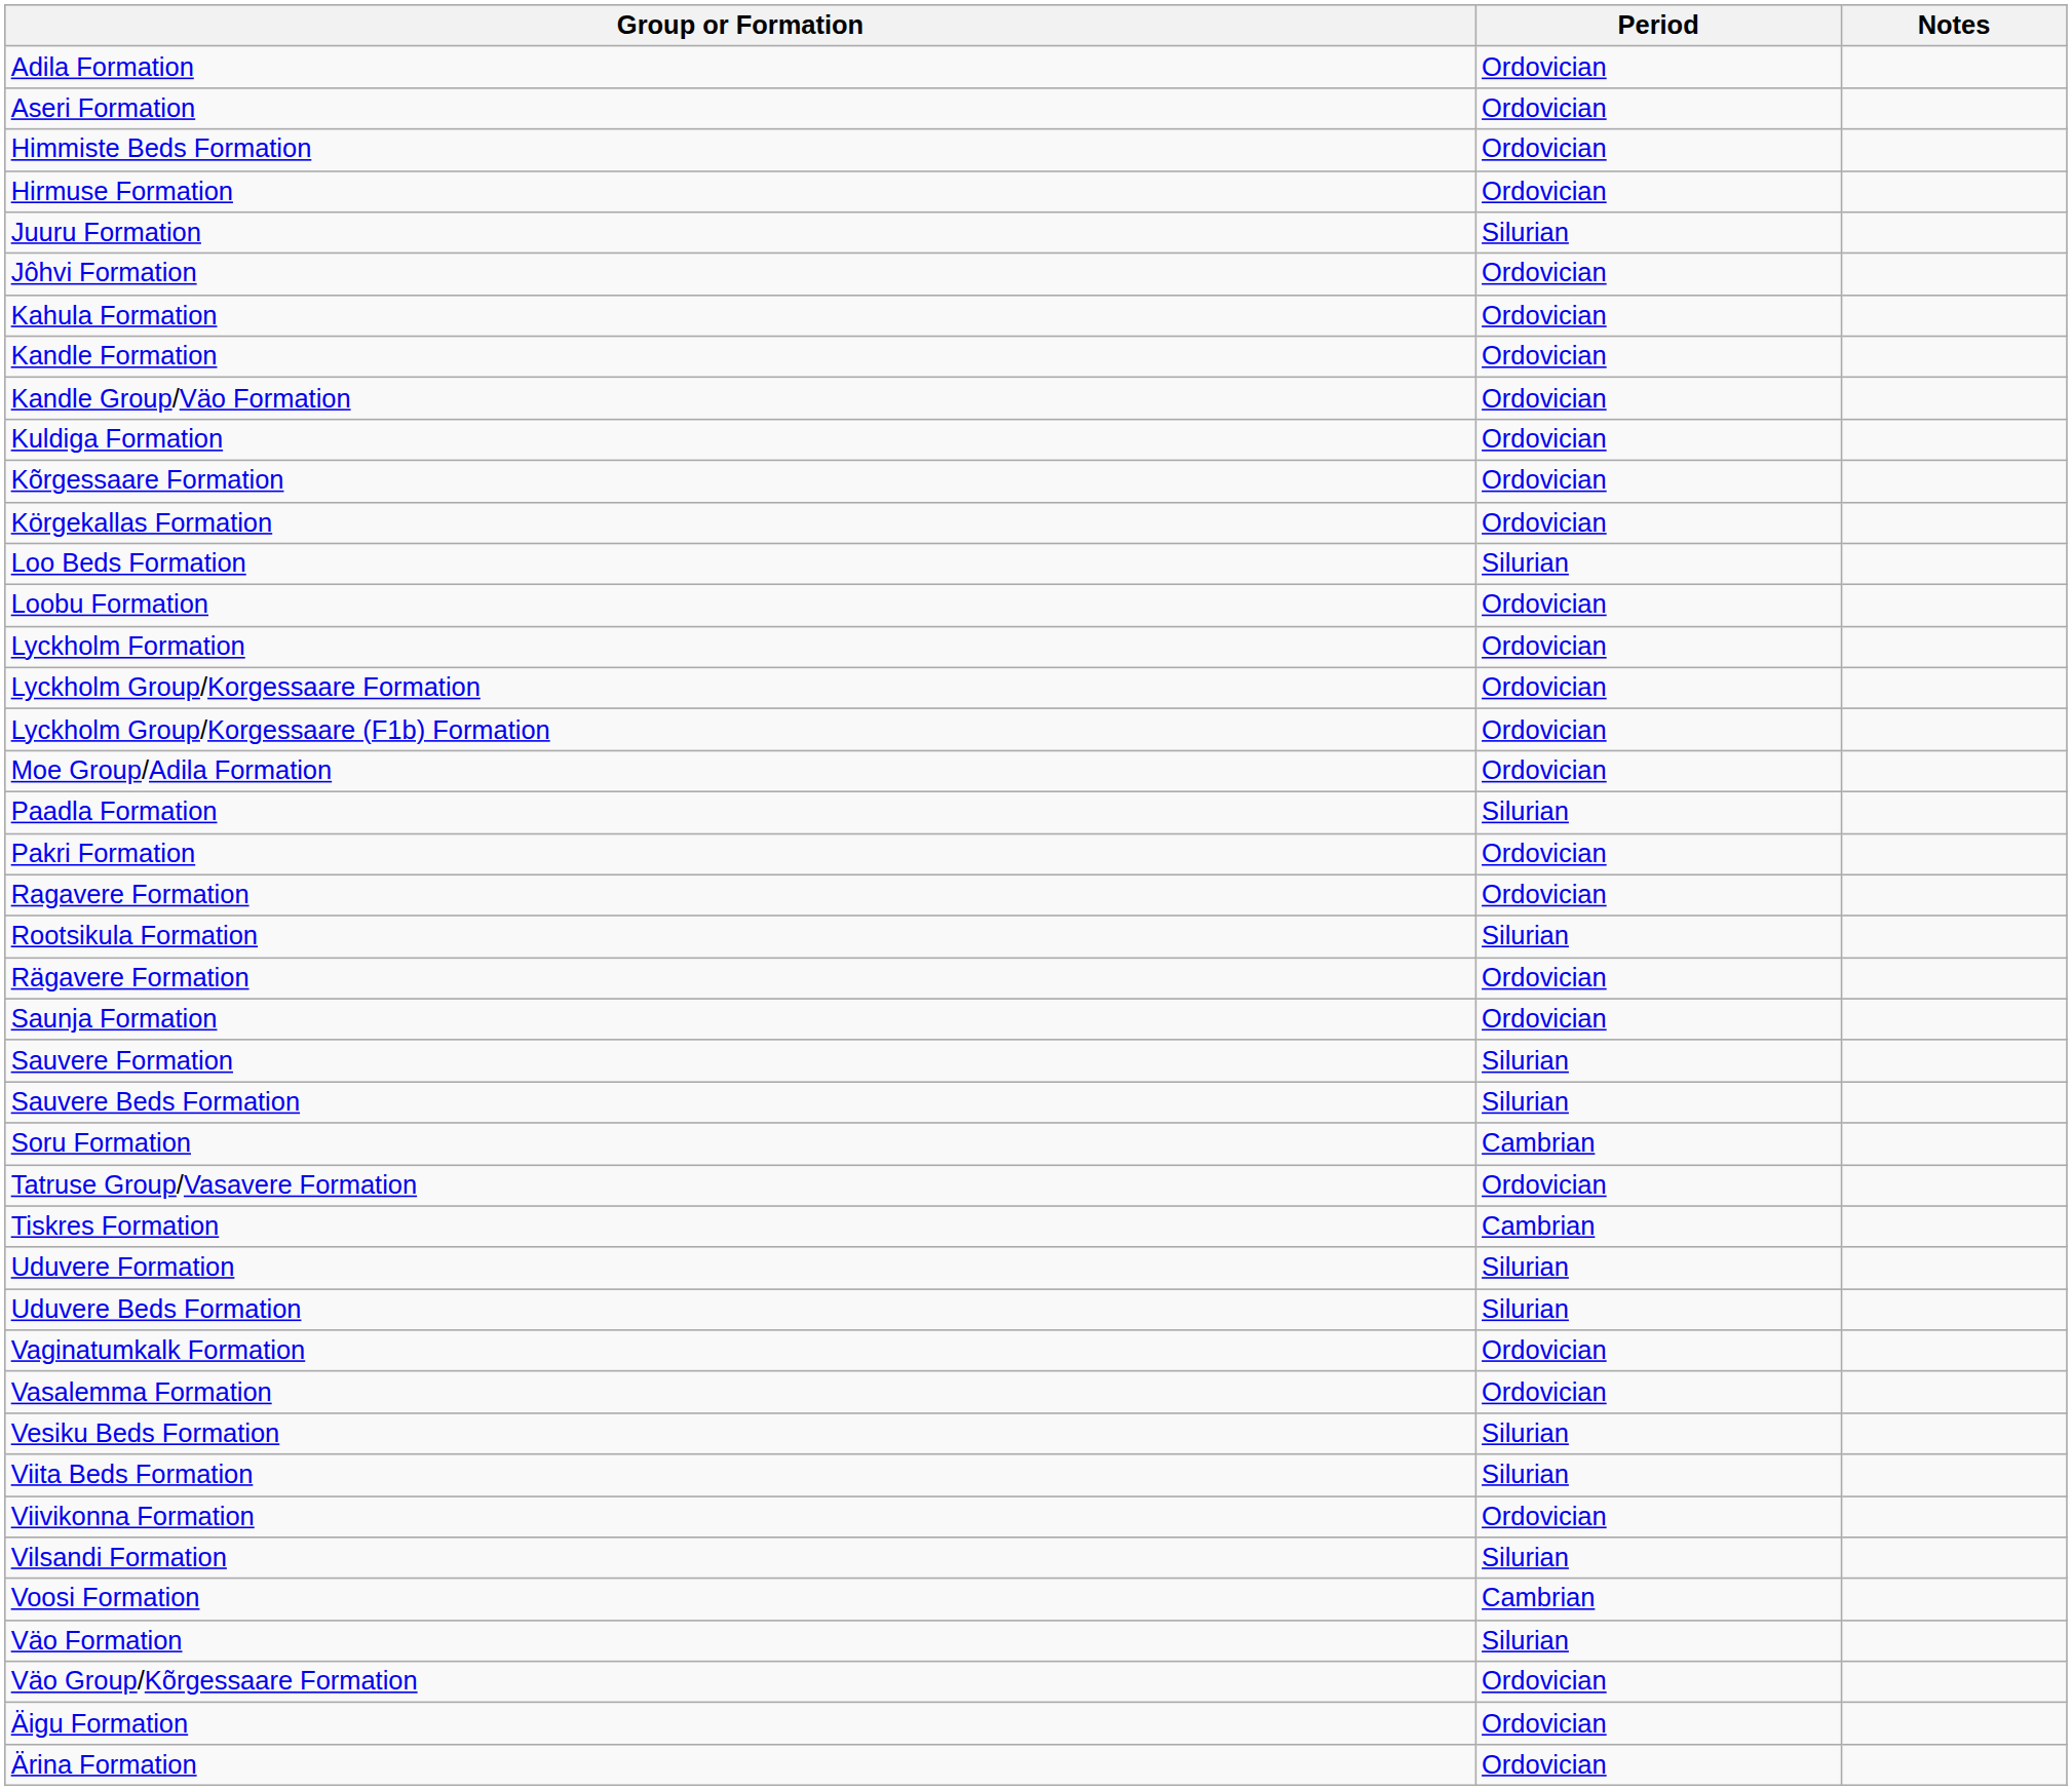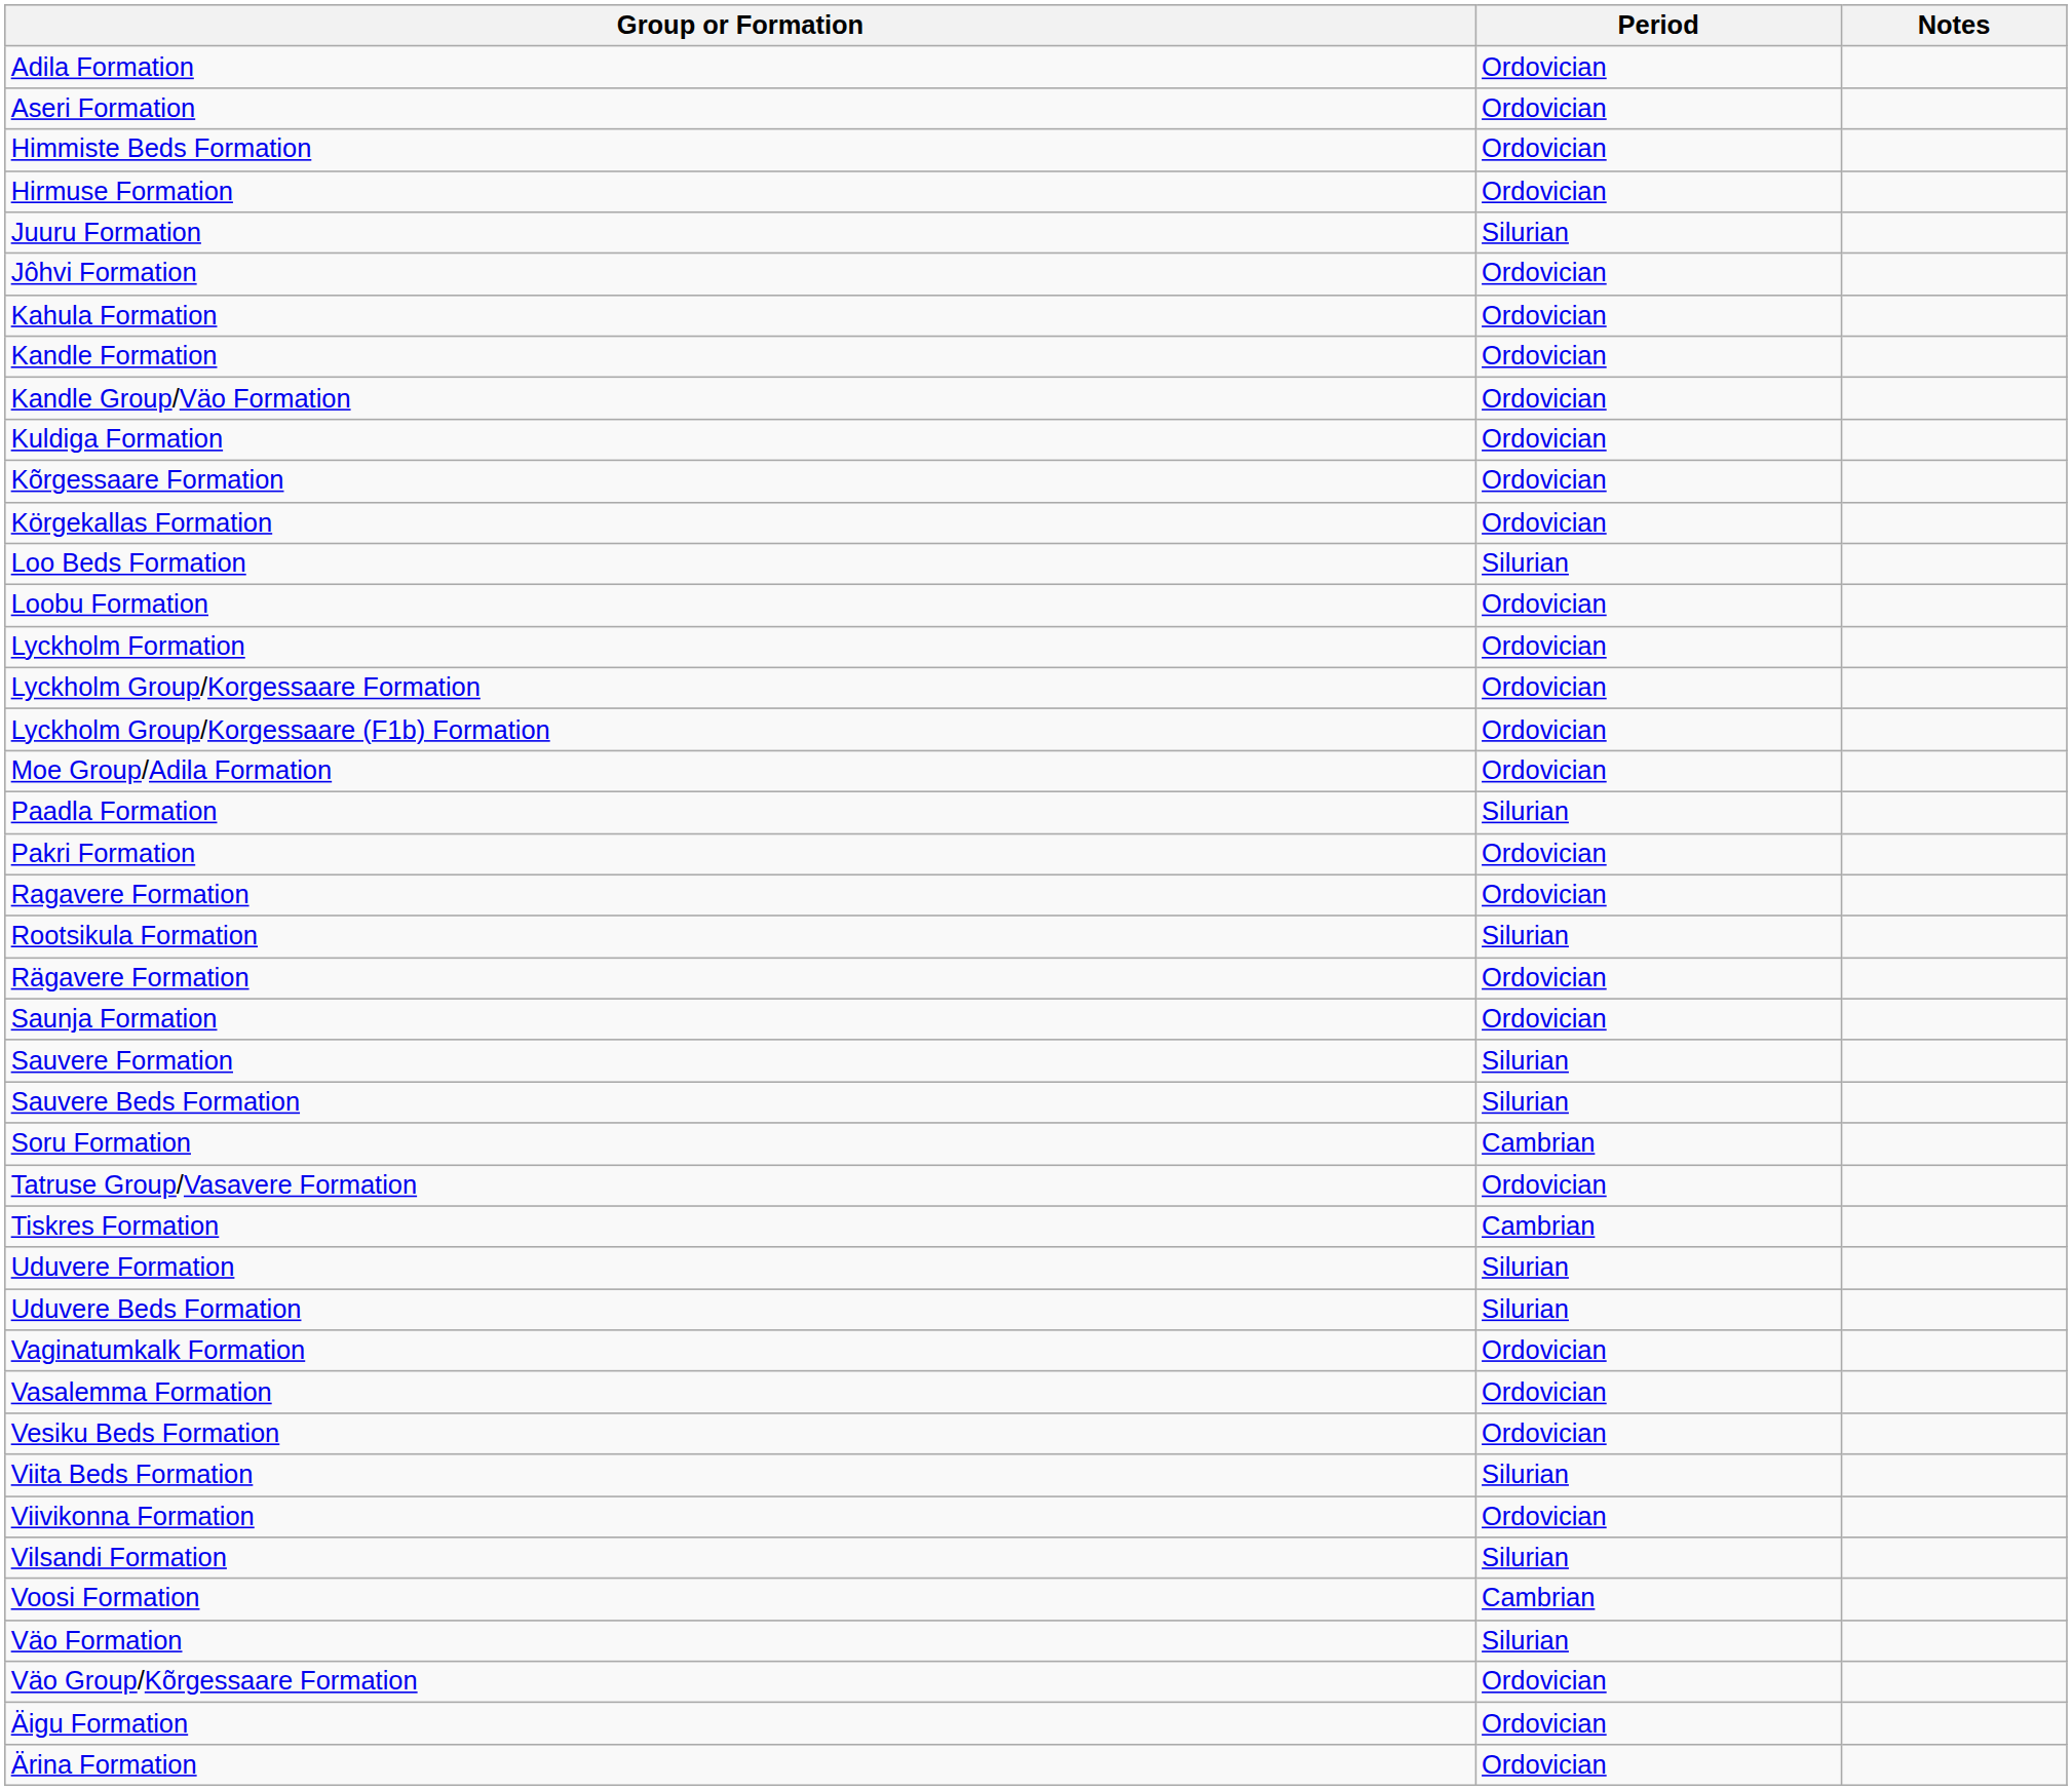 <table class="wikitable sortable" style="width: 100%;">
 <tr>
 <th>Group or Formation</th>
 <th>Period</th>
 <th class="unsortable">Notes</th>
 </tr>
 <tr>
 <td><a href='#'>Adila Formation</a></td>
 <td><a href='#'>Ordovician</a></td>
 <td></td>
 </tr>
 <tr>
 <td><a href='#'>Aseri Formation</a></td>
 <td><a href='#'>Ordovician</a></td>
 <td></td>
 </tr>
 <tr>
 <td><a href='#'>Himmiste Beds Formation</a></td>
 <td><a href='#'>Ordovician</a></td>
 <td></td>
 </tr>
 <tr>
 <td><a href='#'>Hirmuse Formation</a></td>
 <td><a href='#'>Ordovician</a></td>
 <td></td>
 </tr>
 <tr>
 <td><a href='#'>Juuru Formation</a></td>
 <td><a href='#'>Silurian</a></td>
 <td></td>
 </tr>
 <tr>
 <td><a href='#'>Jôhvi Formation</a></td>
 <td><a href='#'>Ordovician</a></td>
 <td></td>
 </tr>
 <tr>
 <td><a href='#'>Kahula Formation</a></td>
 <td><a href='#'>Ordovician</a></td>
 <td></td>
 </tr>
 <tr>
 <td><a href='#'>Kandle Formation</a></td>
 <td><a href='#'>Ordovician</a></td>
 <td></td>
 </tr>
 <tr>
 <td><a href='#'>Kandle Group</a>/<a href='#'>Väo Formation</a></td>
 <td><a href='#'>Ordovician</a></td>
 <td></td>
 </tr>
 <tr>
 <td><a href='#'>Kuldiga Formation</a></td>
 <td><a href='#'>Ordovician</a></td>
 <td></td>
 </tr>
 <tr>
 <td><a href='#'>Kõrgessaare Formation</a></td>
 <td><a href='#'>Ordovician</a></td>
 <td></td>
 </tr>
 <tr>
 <td><a href='#'>Körgekallas Formation</a></td>
 <td><a href='#'>Ordovician</a></td>
 <td></td>
 </tr>
 <tr>
 <td><a href='#'>Loo Beds Formation</a></td>
 <td><a href='#'>Silurian</a></td>
 <td></td>
 </tr>
 <tr>
 <td><a href='#'>Loobu Formation</a></td>
 <td><a href='#'>Ordovician</a></td>
 <td></td>
 </tr>
 <tr>
 <td><a href='#'>Lyckholm Formation</a></td>
 <td><a href='#'>Ordovician</a></td>
 <td></td>
 </tr>
 <tr>
 <td><a href='#'>Lyckholm Group</a>/<a href='#'>Korgessaare Formation</a></td>
 <td><a href='#'>Ordovician</a></td>
 <td></td>
 </tr>
 <tr>
 <td><a href='#'>Lyckholm Group</a>/<a href='#'>Korgessaare (F1b) Formation</a></td>
 <td><a href='#'>Ordovician</a></td>
 <td></td>
 </tr>
 <tr>
 <td><a href='#'>Moe Group</a>/<a href='#'>Adila Formation</a></td>
 <td><a href='#'>Ordovician</a></td>
 <td></td>
 </tr>
 <tr>
 <td><a href='#'>Paadla Formation</a></td>
 <td><a href='#'>Silurian</a></td>
 <td></td>
 </tr>
 <tr>
 <td><a href='#'>Pakri Formation</a></td>
 <td><a href='#'>Ordovician</a></td>
 <td></td>
 </tr>
 <tr>
 <td><a href='#'>Ragavere Formation</a></td>
 <td><a href='#'>Ordovician</a></td>
 <td></td>
 </tr>
 <tr>
 <td><a href='#'>Rootsikula Formation</a></td>
 <td><a href='#'>Silurian</a></td>
 <td></td>
 </tr>
 <tr>
 <td><a href='#'>Rägavere Formation</a></td>
 <td><a href='#'>Ordovician</a></td>
 <td></td>
 </tr>
 <tr>
 <td><a href='#'>Saunja Formation</a></td>
 <td><a href='#'>Ordovician</a></td>
 <td></td>
 </tr>
 <tr>
 <td><a href='#'>Sauvere Formation</a></td>
 <td><a href='#'>Silurian</a></td>
 <td></td>
 </tr>
 <tr>
 <td><a href='#'>Sauvere Beds Formation</a></td>
 <td><a href='#'>Silurian</a></td>
 <td></td>
 </tr>
 <tr>
 <td><a href='#'>Soru Formation</a></td>
 <td><a href='#'>Cambrian</a></td>
 <td></td>
 </tr>
 <tr>
 <td><a href='#'>Tatruse Group</a>/<a href='#'>Vasavere Formation</a></td>
 <td><a href='#'>Ordovician</a></td>
 <td></td>
 </tr>
 <tr>
 <td><a href='#'>Tiskres Formation</a></td>
 <td><a href='#'>Cambrian</a></td>
 <td></td>
 </tr>
 <tr>
 <td><a href='#'>Uduvere Formation</a></td>
 <td><a href='#'>Silurian</a></td>
 <td></td>
 </tr>
 <tr>
 <td><a href='#'>Uduvere Beds Formation</a></td>
 <td><a href='#'>Silurian</a></td>
 <td></td>
 </tr>
 <tr>
 <td><a href='#'>Vaginatumkalk Formation</a></td>
 <td><a href='#'>Ordovician</a></td>
 <td></td>
 </tr>
 <tr>
 <td><a href='#'>Vasalemma Formation</a></td>
 <td><a href='#'>Ordovician</a></td>
 <td></td>
 </tr>
 <tr>
 <td><a href='#'>Vesiku Beds Formation</a></td>
-<td><a href='#'>Silurian</a></td>
+<td><a href='#'>Ordovician</a></td>
 <td></td>
 </tr>
 <tr>
 <td><a href='#'>Viita Beds Formation</a></td>
 <td><a href='#'>Silurian</a></td>
 <td></td>
 </tr>
 <tr>
 <td><a href='#'>Viivikonna Formation</a></td>
 <td><a href='#'>Ordovician</a></td>
 <td></td>
 </tr>
 <tr>
 <td><a href='#'>Vilsandi Formation</a></td>
 <td><a href='#'>Silurian</a></td>
 <td></td>
 </tr>
 <tr>
 <td><a href='#'>Voosi Formation</a></td>
 <td><a href='#'>Cambrian</a></td>
 <td></td>
 </tr>
 <tr>
 <td><a href='#'>Väo Formation</a></td>
 <td><a href='#'>Silurian</a></td>
 <td></td>
 </tr>
 <tr>
 <td><a href='#'>Väo Group</a>/<a href='#'>Kõrgessaare Formation</a></td>
 <td><a href='#'>Ordovician</a></td>
 <td></td>
 </tr>
 <tr>
 <td><a href='#'>Äigu Formation</a></td>
 <td><a href='#'>Ordovician</a></td>
 <td></td>
 </tr>
 <tr>
 <td><a href='#'>Ärina Formation</a></td>
 <td><a href='#'>Ordovician</a></td>
 <td></td>
 </tr>
 <tr>
 </tr>
 </table>
